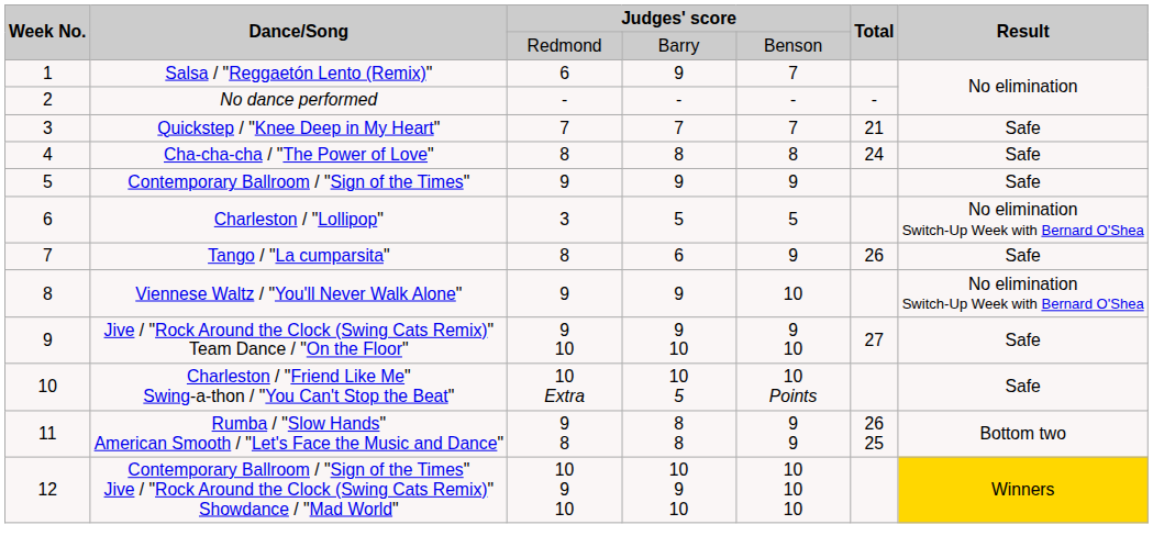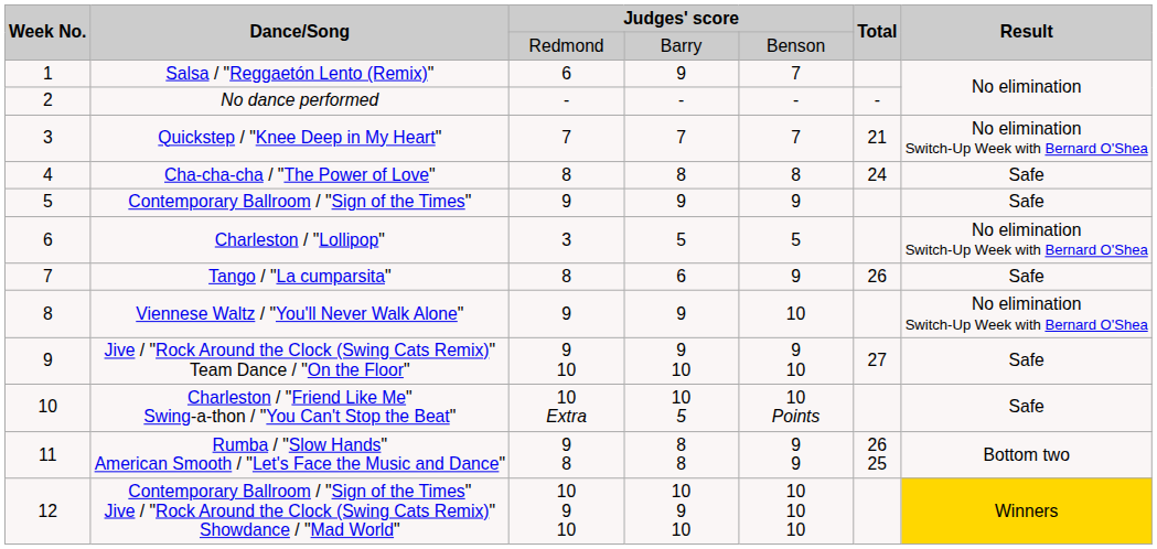 <table class="wikitable collapsible">
 <tr>
 <th rowspan="2" style="background:#ccc; text-align:Center;"><strong>Week No.</strong></th>
 <th rowspan="2" style="background:#ccc; text-align:Center;"><strong>Dance/Song</strong></th>
 <th colspan="3" style="background:#ccc; text-align:Center;"><strong>Judges' score</strong></th>
 <th rowspan="2" style="background:#ccc; text-align:Center;"><strong>Total</strong></th>
 <th rowspan="2" style="background:#ccc; text-align:Center;"><strong>Result</strong></th>
 </tr>
 <tr style="text-align:center; background:#ccc;">
 <td style="width:10%; ">Redmond</td>
 <td style="width:10%; ">Barry</td>
 <td style="width:10%; ">Benson</td>
 </tr>
 <tr style="text-align:center; background:#faf6f6;">
 <td>1</td>
 <td><a href='#'>Salsa</a> / "<a href='#'>Reggaetón Lento (Remix)</a>"</td>
 <td>6</td>
 <td>9</td>
 <td>7</td>
 <td></td>
 <td rowspan="2">No elimination</td>
 </tr>
 <tr style="text-align:center; background:#faf6f6;">
 <td>2</td>
 <td><em>No dance performed</em></td>
 <td>-</td>
 <td>-</td>
 <td>-</td>
 <td>-</td>
 </tr>
 <tr style="text-align:center; background:#faf6f6;">
 <td>3</td>
 <td><a href='#'>Quickstep</a> / "<a href='#'>Knee Deep in My Heart</a>"</td>
 <td>7</td>
 <td>7</td>
 <td>7</td>
 <td>21</td>
-<td>Safe</td>
+<td>No elimination<br><small>Switch-Up Week with <a href='#'>Bernard O'Shea</a></small></td>
 </tr>
 <tr style="text-align:center; background:#faf6f6;">
 <td>4</td>
 <td><a href='#'>Cha-cha-cha</a> / "<a href='#'>The Power of Love</a>"</td>
 <td>8</td>
 <td>8</td>
 <td>8</td>
 <td>24</td>
 <td>Safe</td>
 </tr>
 <tr style="text-align:center; background:#faf6f6;">
 <td>5</td>
 <td><a href='#'>Contemporary Ballroom</a> / "<a href='#'>Sign of the Times</a>"</td>
 <td>9</td>
 <td>9</td>
 <td>9</td>
 <td></td>
 <td>Safe</td>
 </tr>
 <tr style="text-align:center; background:#faf6f6;">
 <td>6</td>
 <td><a href='#'>Charleston</a> / "<a href='#'>Lollipop</a>"</td>
 <td>3</td>
 <td>5</td>
 <td>5</td>
 <td></td>
 <td>No elimination<br><small>Switch-Up Week with <a href='#'>Bernard O'Shea</a></small></td>
 </tr>
 <tr style="text-align:center; background:#faf6f6;">
 <td>7</td>
 <td><a href='#'>Tango</a> / "<a href='#'>La cumparsita</a>"</td>
 <td>8</td>
 <td>6</td>
 <td>9</td>
 <td>26</td>
 <td>Safe</td>
 </tr>
 <tr style="text-align:center; background:#faf6f6">
 <td>8</td>
 <td><a href='#'>Viennese Waltz</a> / "<a href='#'>You'll Never Walk Alone</a>"</td>
 <td>9</td>
 <td>9</td>
 <td>10</td>
 <td></td>
 <td>No elimination<br><small>Switch-Up Week with <a href='#'>Bernard O'Shea</a></small></td>
 </tr>
 <tr style="text-align:center; background:#faf6f6">
 <td>9</td>
 <td><a href='#'>Jive</a> / "<a href='#'>Rock Around the Clock (Swing Cats Remix)</a>"<br>Team Dance / "<a href='#'>On the Floor</a>"</td>
 <td>9<br>10</td>
 <td>9<br>10</td>
 <td>9<br>10</td>
 <td>27<br></td>
 <td>Safe</td>
 </tr>
 <tr style="text-align:center; background:#faf6f6">
 <td>10</td>
 <td><a href='#'>Charleston</a> / "<a href='#'>Friend Like Me</a>"<br><a href='#'>Swing</a>-a-thon / "<a href='#'>You Can't Stop the Beat</a>"</td>
 <td>10<br><em>Extra</em></td>
 <td>10<br><em>5</em></td>
 <td>10<br><em>Points</em></td>
 <td><br></td>
 <td>Safe</td>
 </tr>
 <tr style="text-align:center; background:#faf6f6">
 <td>11</td>
 <td><a href='#'>Rumba</a> / "<a href='#'>Slow Hands</a>"<br><a href='#'>American Smooth</a> / "<a href='#'>Let's Face the Music and Dance</a>"</td>
 <td>9<br>8</td>
 <td>8<br>8</td>
 <td>9<br>9</td>
 <td>26<br>25</td>
 <td>Bottom two</td>
 </tr>
 <tr style="text-align:center; background:#faf6f6">
 <td>12</td>
 <td><a href='#'>Contemporary Ballroom</a> / "<a href='#'>Sign of the Times</a>"<br><a href='#'>Jive</a> / "<a href='#'>Rock Around the Clock (Swing Cats Remix)</a>"<br><a href='#'>Showdance</a> / "<a href='#'>Mad World</a>"</td>
 <td>10<br>9<br>10</td>
 <td>10<br>9<br>10</td>
 <td>10<br>10<br>10</td>
 <td><br><br></td>
 <td rowspan="3" style="background:gold;">Winners</td>
 </tr>
 </table>
